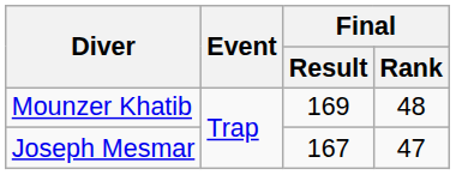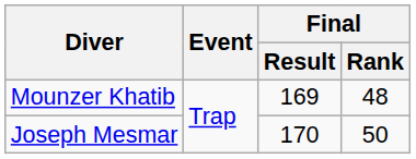 <table class=wikitable style="font-size:90%">
 <tr>
 <th rowspan=2>Diver</th>
 <th rowspan=2>Event</th>
 <th colspan=2>Final</th>
 </tr>
 <tr>
 <th>Result</th>
 <th>Rank</th>
 </tr>
 <tr>
 <td><a href='#'>Mounzer Khatib</a></td>
 <td rowspan=2><a href='#'>Trap</a></td>
 <td align=center>169</td>
 <td align=center>48</td>
 </tr>
 <tr>
 <td><a href='#'>Joseph Mesmar</a></td>
-<td align=center>167</td>
-<td align=center>47</td>
+<td align=center>170</td>
+<td align=center>50</td>
 </tr>
 </table>
